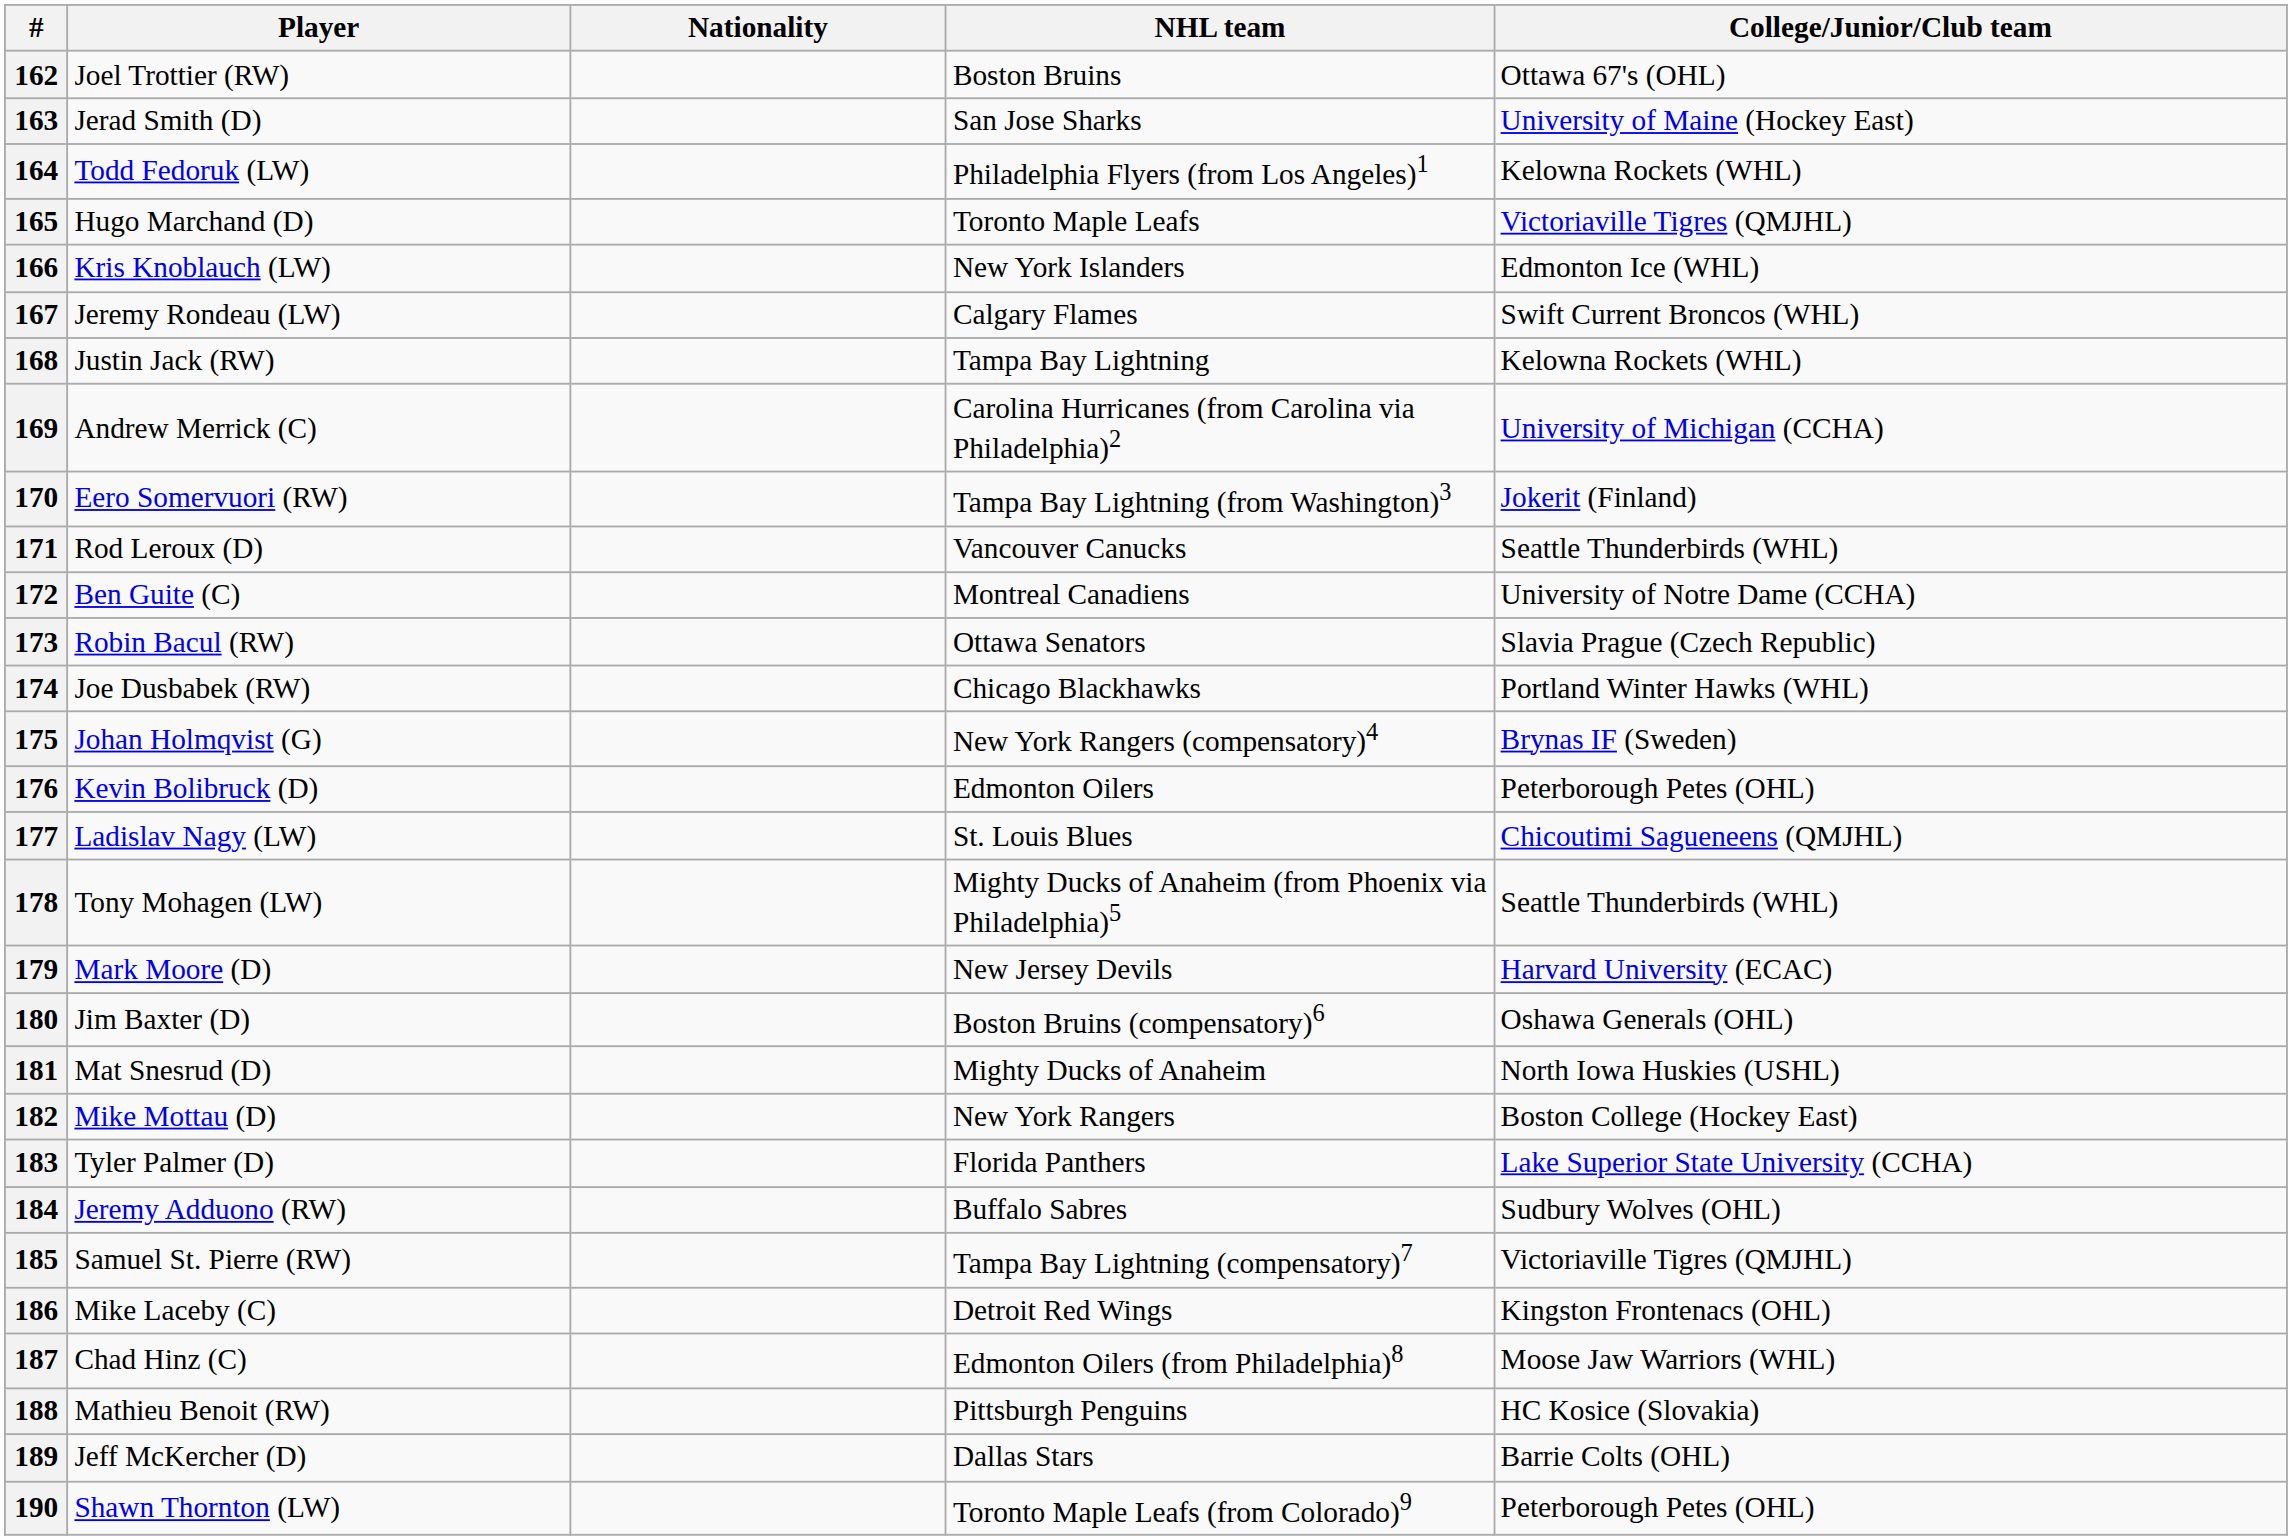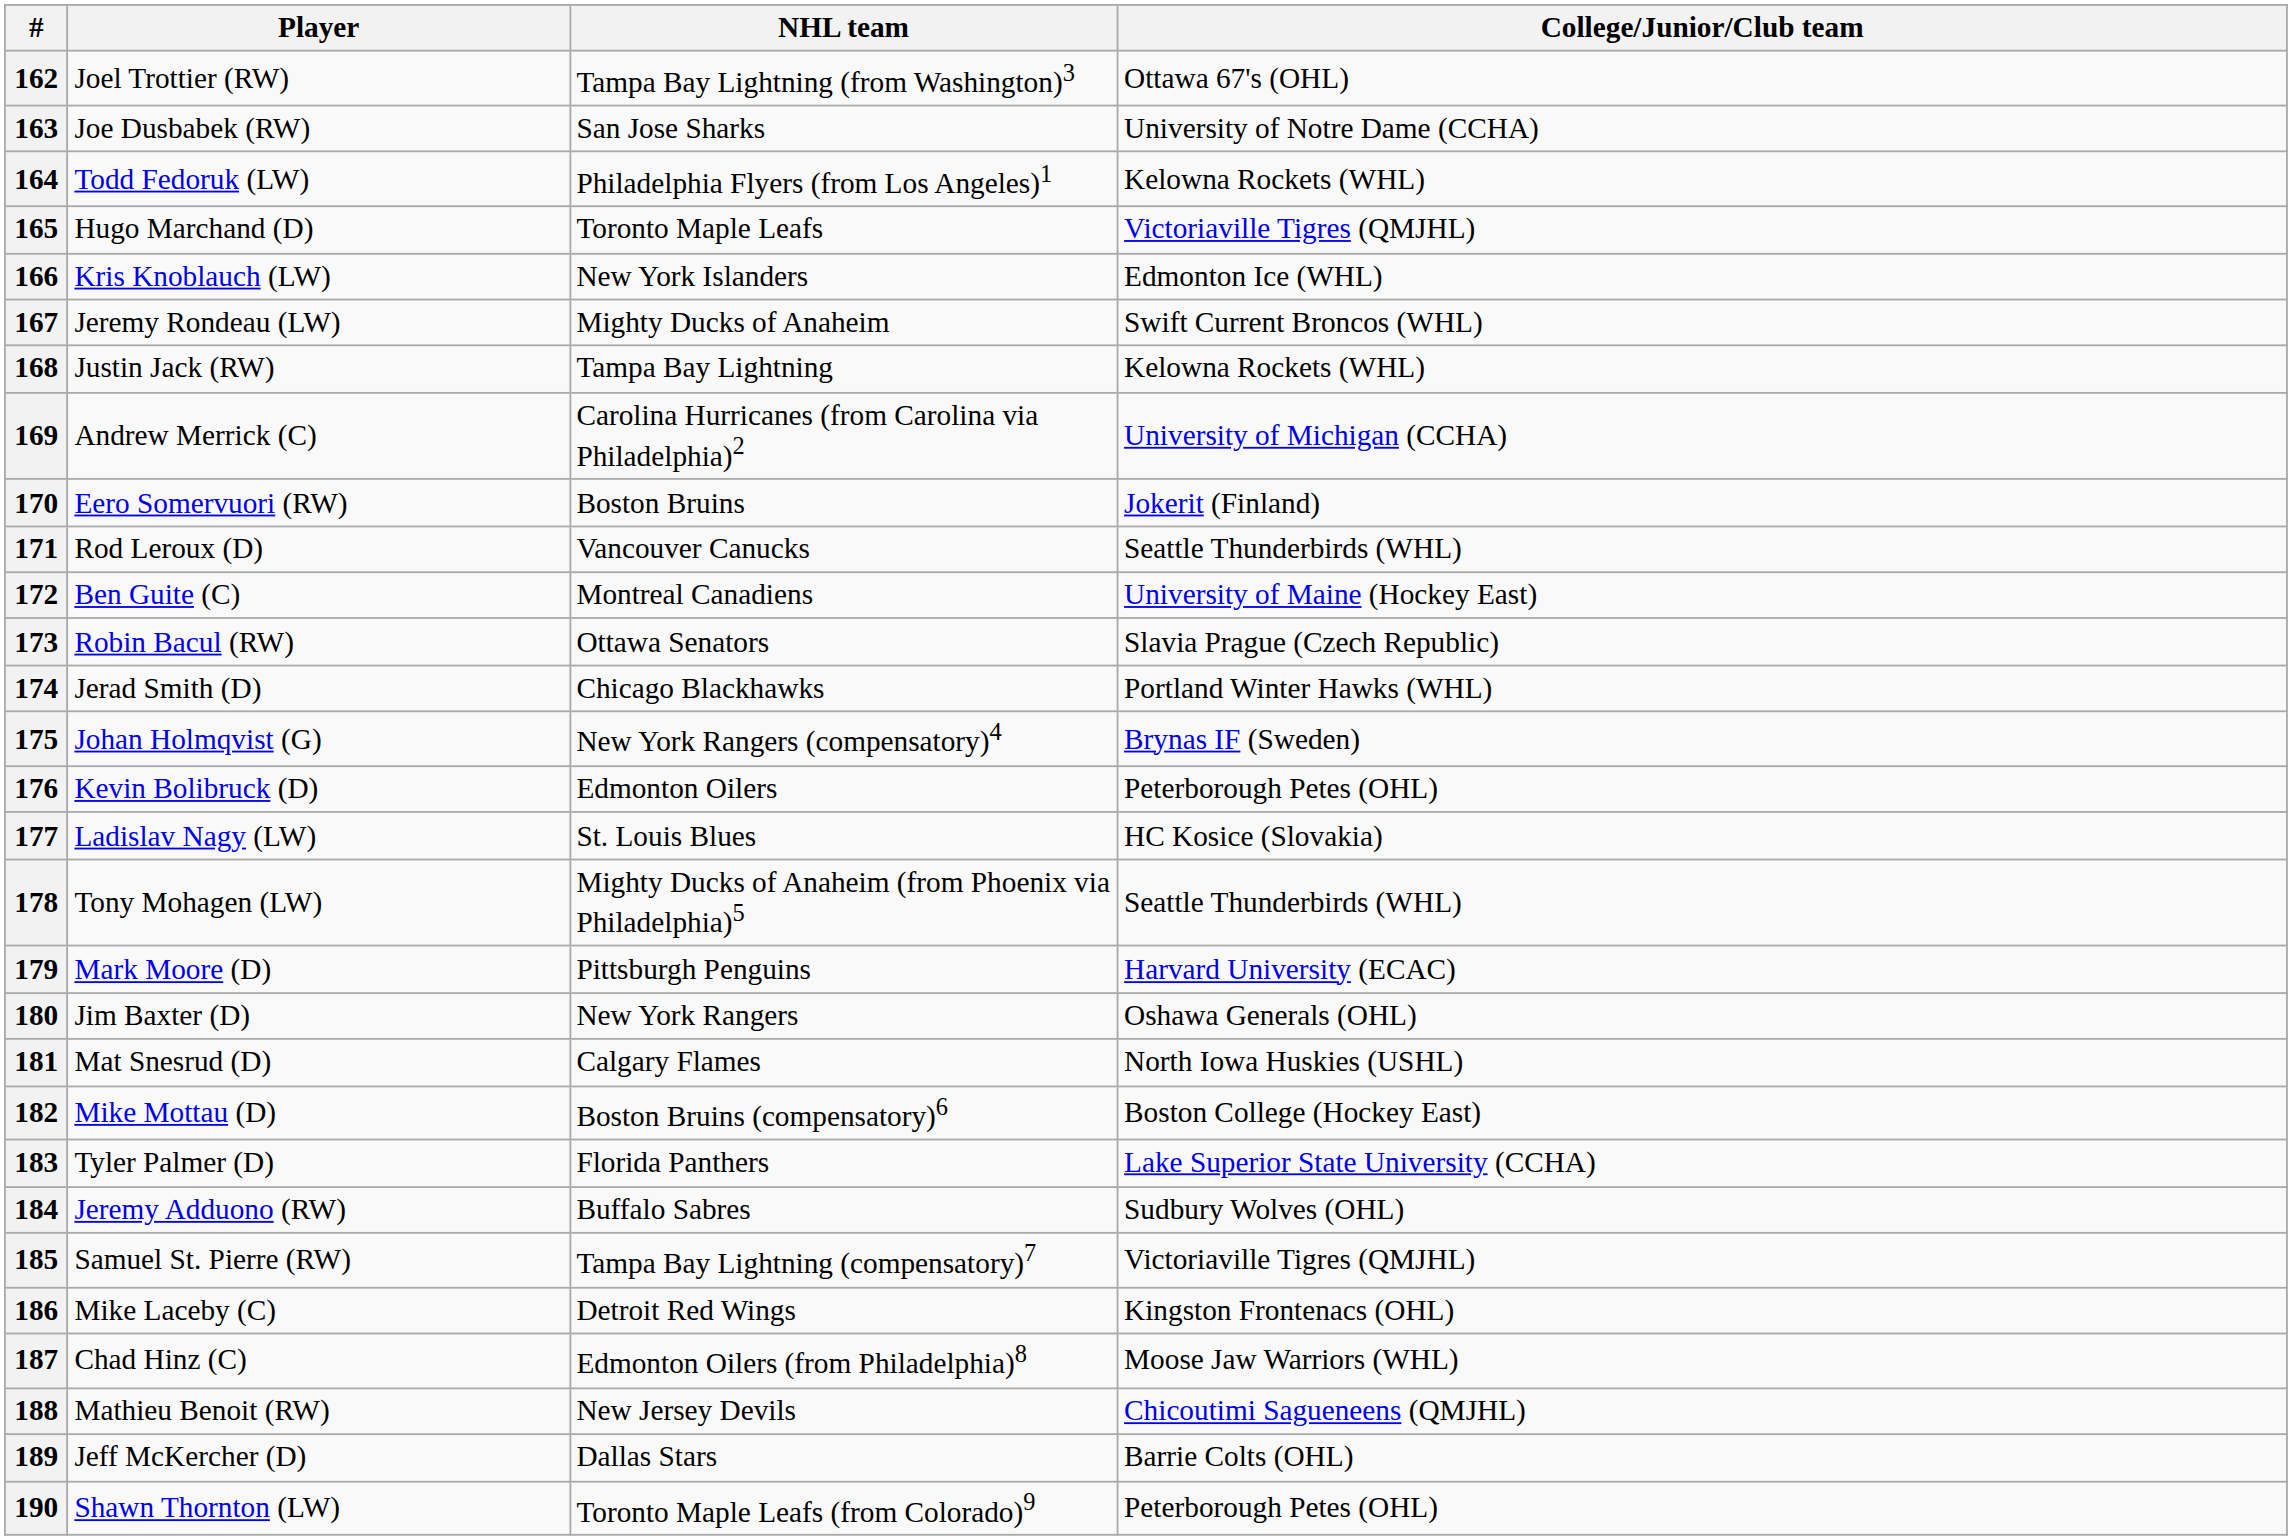 <table class="wikitable">
 <tr>
 <th bgcolor="#DDDDFF" width="2.75%">#</th>
 <th bgcolor="#DDDDFF" width="22.0%">Player</th>
-<th bgcolor="#DDDDFF" width="16.5%">Nationality</th>
 <th bgcolor="#DDDDFF" width="24.0%">NHL team</th>
 <th bgcolor="#DDDDFF" width="100.0%">College/Junior/Club team</th>
 </tr>
 <tr>
 <th>162</th>
 <td>Joel Trottier (RW)</td>
-<td></td>
-<td>Boston Bruins</td>
+<td>Tampa Bay Lightning (from Washington)<sup>3</sup></td>
 <td>Ottawa 67's (OHL)</td>
 </tr>
 <tr>
 <th>163</th>
-<td>Jerad Smith (D)</td>
-<td></td>
+<td>Joe Dusbabek (RW)</td>
 <td>San Jose Sharks</td>
-<td><a href='#'>University of Maine</a> (Hockey East)</td>
+<td>University of Notre Dame (CCHA)</td>
 </tr>
 <tr>
 <th>164</th>
 <td><a href='#'>Todd Fedoruk</a> (LW)</td>
-<td></td>
 <td>Philadelphia Flyers (from Los Angeles)<sup>1</sup></td>
 <td>Kelowna Rockets (WHL)</td>
 </tr>
 <tr>
 <th>165</th>
 <td>Hugo Marchand (D)</td>
-<td></td>
 <td>Toronto Maple Leafs</td>
 <td><a href='#'>Victoriaville Tigres</a> (QMJHL)</td>
 </tr>
 <tr>
 <th>166</th>
 <td><a href='#'>Kris Knoblauch</a> (LW)</td>
-<td></td>
 <td>New York Islanders</td>
 <td>Edmonton Ice (WHL)</td>
 </tr>
 <tr>
 <th>167</th>
 <td>Jeremy Rondeau (LW)</td>
-<td></td>
-<td>Calgary Flames</td>
+<td>Mighty Ducks of Anaheim</td>
 <td>Swift Current Broncos (WHL)</td>
 </tr>
 <tr>
 <th>168</th>
 <td>Justin Jack (RW)</td>
-<td></td>
 <td>Tampa Bay Lightning</td>
 <td>Kelowna Rockets (WHL)</td>
 </tr>
 <tr>
 <th>169</th>
 <td>Andrew Merrick (C)</td>
-<td></td>
 <td>Carolina Hurricanes (from Carolina via Philadelphia)<sup>2</sup></td>
 <td><a href='#'>University of Michigan</a> (CCHA)</td>
 </tr>
 <tr>
 <th>170</th>
 <td><a href='#'>Eero Somervuori</a> (RW)</td>
-<td></td>
-<td>Tampa Bay Lightning (from Washington)<sup>3</sup></td>
+<td>Boston Bruins</td>
 <td><a href='#'>Jokerit</a> (Finland)</td>
 </tr>
 <tr>
 <th>171</th>
 <td>Rod Leroux (D)</td>
-<td></td>
 <td>Vancouver Canucks</td>
 <td>Seattle Thunderbirds (WHL)</td>
 </tr>
 <tr>
 <th>172</th>
 <td><a href='#'>Ben Guite</a> (C)</td>
-<td></td>
 <td>Montreal Canadiens</td>
-<td>University of Notre Dame (CCHA)</td>
+<td><a href='#'>University of Maine</a> (Hockey East)</td>
 </tr>
 <tr>
 <th>173</th>
 <td><a href='#'>Robin Bacul</a> (RW)</td>
-<td></td>
 <td>Ottawa Senators</td>
 <td>Slavia Prague (Czech Republic)</td>
 </tr>
 <tr>
 <th>174</th>
-<td>Joe Dusbabek (RW)</td>
-<td></td>
+<td>Jerad Smith (D)</td>
 <td>Chicago Blackhawks</td>
 <td>Portland Winter Hawks (WHL)</td>
 </tr>
 <tr>
 <th>175</th>
 <td><a href='#'>Johan Holmqvist</a> (G)</td>
-<td></td>
 <td>New York Rangers (compensatory)<sup>4</sup></td>
 <td><a href='#'>Brynas IF</a> (Sweden)</td>
 </tr>
 <tr>
 <th>176</th>
 <td><a href='#'>Kevin Bolibruck</a> (D)</td>
-<td></td>
 <td>Edmonton Oilers</td>
 <td>Peterborough Petes (OHL)</td>
 </tr>
 <tr>
 <th>177</th>
 <td><a href='#'>Ladislav Nagy</a> (LW)</td>
-<td></td>
 <td>St. Louis Blues</td>
-<td><a href='#'>Chicoutimi Sagueneens</a> (QMJHL)</td>
+<td>HC Kosice (Slovakia)</td>
 </tr>
 <tr>
 <th>178</th>
 <td>Tony Mohagen (LW)</td>
-<td></td>
 <td>Mighty Ducks of Anaheim (from Phoenix via Philadelphia)<sup>5</sup></td>
 <td>Seattle Thunderbirds (WHL)</td>
 </tr>
 <tr>
 <th>179</th>
 <td><a href='#'>Mark Moore</a> (D)</td>
-<td></td>
-<td>New Jersey Devils</td>
+<td>Pittsburgh Penguins</td>
 <td><a href='#'>Harvard University</a> (ECAC)</td>
 </tr>
 <tr>
 <th>180</th>
 <td>Jim Baxter (D)</td>
-<td></td>
-<td>Boston Bruins (compensatory)<sup>6</sup></td>
+<td>New York Rangers</td>
 <td>Oshawa Generals (OHL)</td>
 </tr>
 <tr>
 <th>181</th>
 <td>Mat Snesrud (D)</td>
-<td></td>
-<td>Mighty Ducks of Anaheim</td>
+<td>Calgary Flames</td>
 <td>North Iowa Huskies (USHL)</td>
 </tr>
 <tr>
 <th>182</th>
 <td><a href='#'>Mike Mottau</a> (D)</td>
-<td></td>
-<td>New York Rangers</td>
+<td>Boston Bruins (compensatory)<sup>6</sup></td>
 <td>Boston College (Hockey East)</td>
 </tr>
 <tr>
 <th>183</th>
 <td>Tyler Palmer (D)</td>
-<td></td>
 <td>Florida Panthers</td>
 <td><a href='#'>Lake Superior State University</a> (CCHA)</td>
 </tr>
 <tr>
 <th>184</th>
 <td><a href='#'>Jeremy Adduono</a> (RW)</td>
-<td></td>
 <td>Buffalo Sabres</td>
 <td>Sudbury Wolves (OHL)</td>
 </tr>
 <tr>
 <th>185</th>
 <td>Samuel St. Pierre (RW)</td>
-<td></td>
 <td>Tampa Bay Lightning (compensatory)<sup>7</sup></td>
 <td>Victoriaville Tigres (QMJHL)</td>
 </tr>
 <tr>
 <th>186</th>
 <td>Mike Laceby (C)</td>
-<td></td>
 <td>Detroit Red Wings</td>
 <td>Kingston Frontenacs (OHL)</td>
 </tr>
 <tr>
 <th>187</th>
 <td>Chad Hinz (C)</td>
-<td></td>
 <td>Edmonton Oilers (from Philadelphia)<sup>8</sup></td>
 <td>Moose Jaw Warriors (WHL)</td>
 </tr>
 <tr>
 <th>188</th>
 <td>Mathieu Benoit (RW)</td>
-<td></td>
-<td>Pittsburgh Penguins</td>
-<td>HC Kosice (Slovakia)</td>
+<td>New Jersey Devils</td>
+<td><a href='#'>Chicoutimi Sagueneens</a> (QMJHL)</td>
 </tr>
 <tr>
 <th>189</th>
 <td>Jeff McKercher (D)</td>
-<td></td>
 <td>Dallas Stars</td>
 <td>Barrie Colts (OHL)</td>
 </tr>
 <tr>
 <th>190</th>
 <td><a href='#'>Shawn Thornton</a> (LW)</td>
-<td></td>
 <td>Toronto Maple Leafs (from Colorado)<sup>9</sup></td>
 <td>Peterborough Petes (OHL)</td>
 </tr>
 </table>
